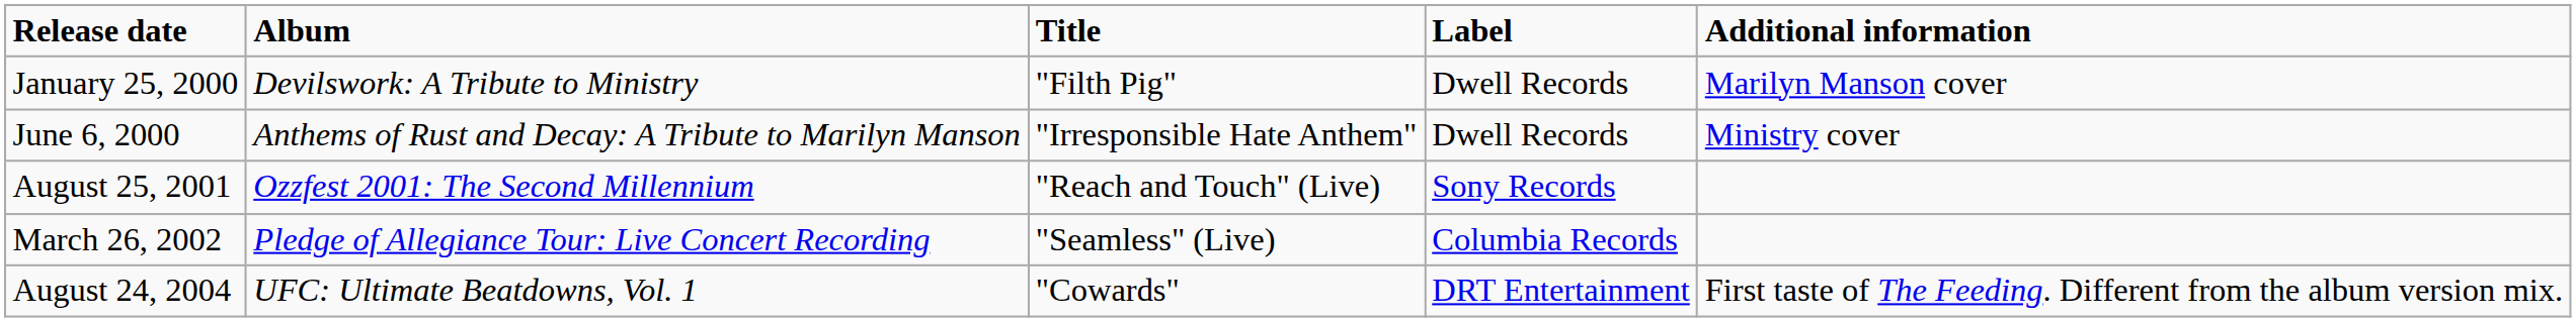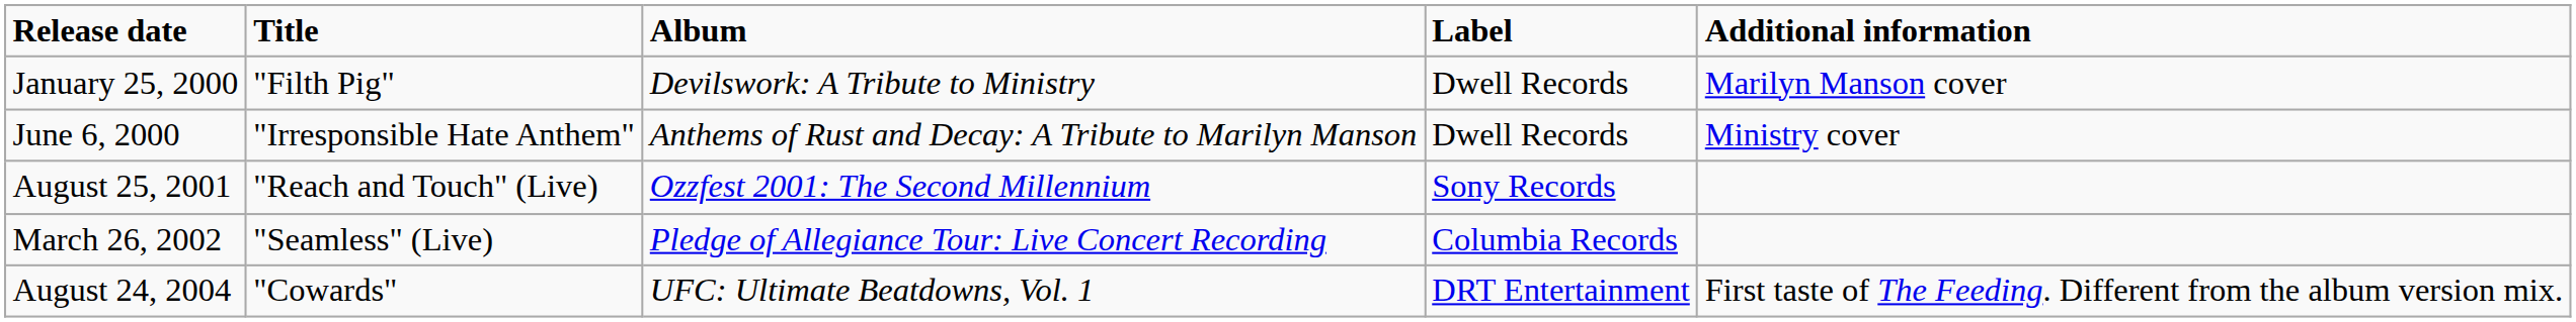 <table class="wikitable">
 <tr>
 <td><strong>Release date</strong></td>
+<td><strong>Title</strong></td>
 <td><strong>Album</strong></td>
-<td><strong>Title</strong></td>
 <td><strong>Label</strong></td>
 <td><strong>Additional information</strong></td>
 </tr>
 <tr>
 <td>January 25, 2000</td>
+<td>"Filth Pig"</td>
 <td><em>Devilswork: A Tribute to Ministry</em></td>
-<td>"Filth Pig"</td>
 <td>Dwell Records</td>
 <td><a href='#'>Marilyn Manson</a> cover</td>
 </tr>
 <tr>
 <td>June 6, 2000</td>
+<td>"Irresponsible Hate Anthem"</td>
 <td><em>Anthems of Rust and Decay: A Tribute to Marilyn Manson</em></td>
-<td>"Irresponsible Hate Anthem"</td>
 <td>Dwell Records</td>
 <td><a href='#'>Ministry</a> cover</td>
 </tr>
 <tr>
 <td>August 25, 2001</td>
+<td>"Reach and Touch" (Live)</td>
 <td><em><a href='#'>Ozzfest 2001: The Second Millennium</a></em></td>
-<td>"Reach and Touch" (Live)</td>
 <td><a href='#'>Sony Records</a></td>
 <td></td>
 </tr>
 <tr>
 <td>March 26, 2002</td>
+<td>"Seamless" (Live)</td>
 <td><em><a href='#'>Pledge of Allegiance Tour: Live Concert Recording</a></em></td>
-<td>"Seamless" (Live)</td>
 <td><a href='#'>Columbia Records</a></td>
 <td></td>
 </tr>
 <tr>
 <td>August 24, 2004</td>
+<td>"Cowards"</td>
 <td><em>UFC: Ultimate Beatdowns, Vol. 1</em></td>
-<td>"Cowards"</td>
 <td><a href='#'>DRT Entertainment</a></td>
 <td>First taste of <em><a href='#'>The Feeding</a></em>. Different from the album version mix.</td>
 </tr>
 </table>
